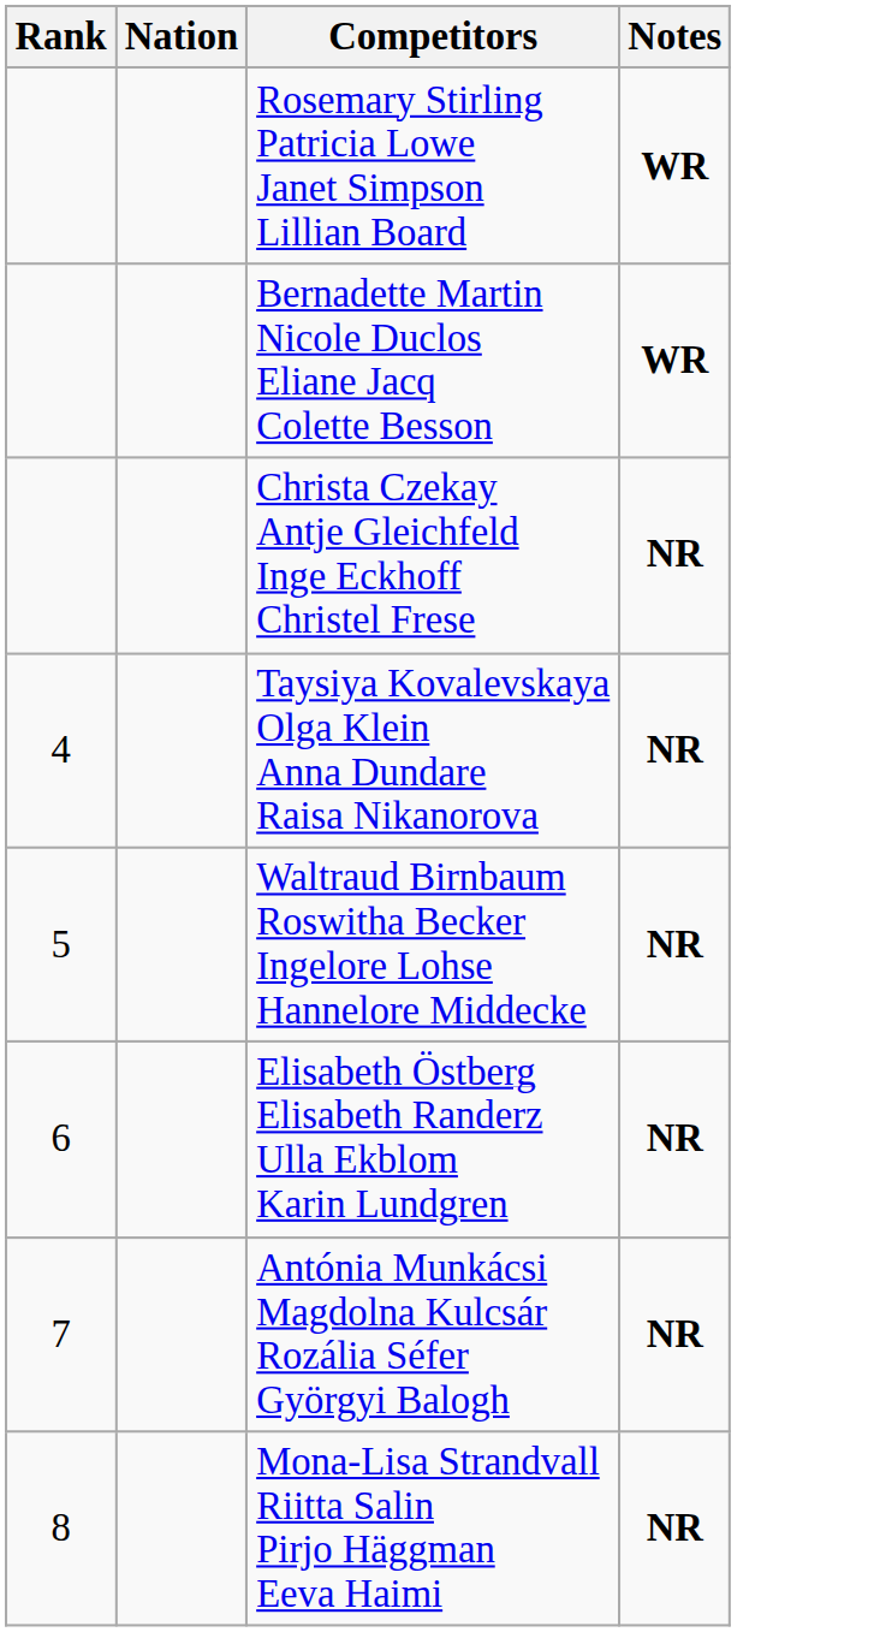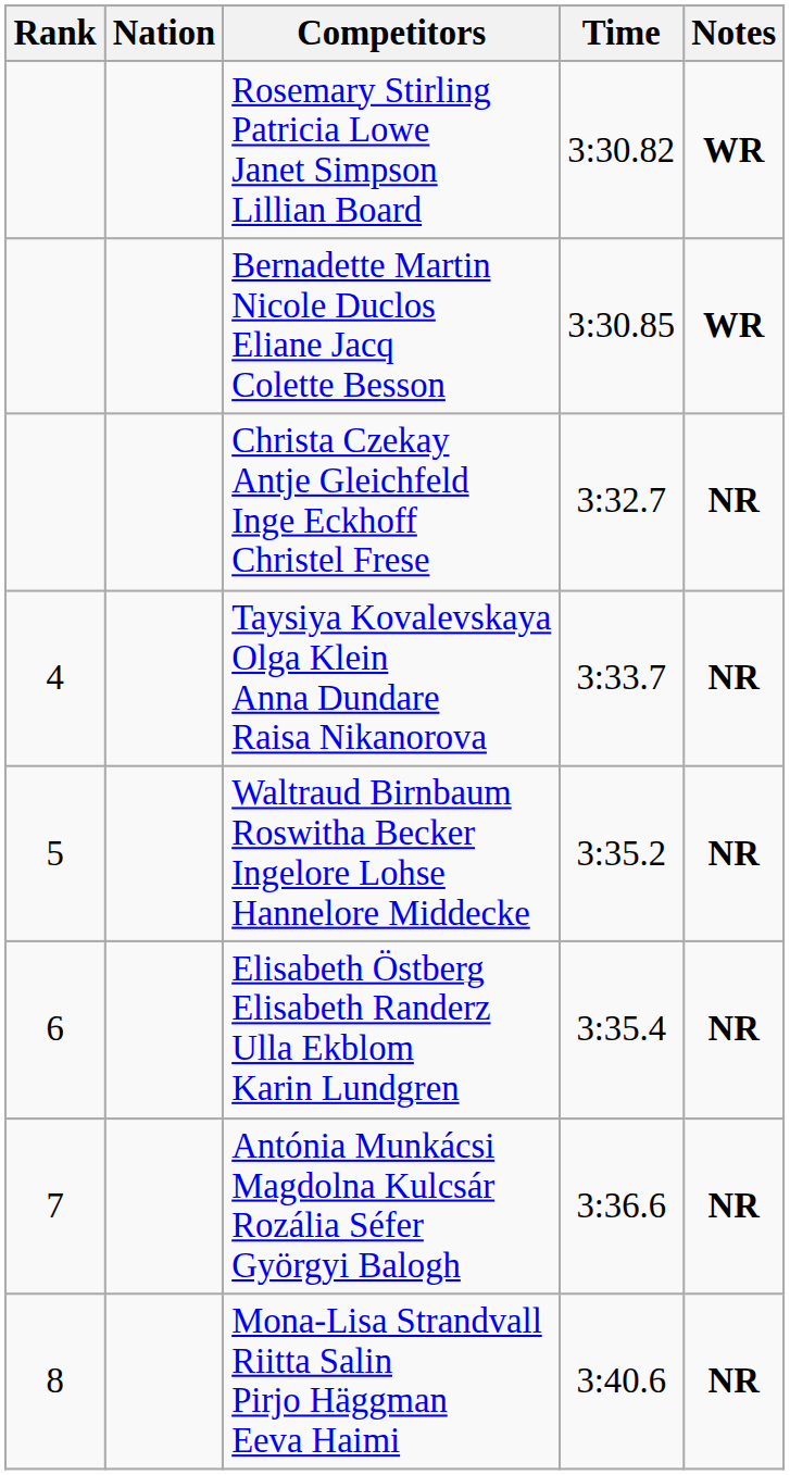 <table class="wikitable sortable" style="text-align:center">
 <tr>
 <th>Rank</th>
 <th>Nation</th>
 <th>Competitors</th>
+<th>Time</th>
 <th>Notes</th>
 </tr>
 <tr>
 <td></td>
 <td align=left></td>
 <td align=left><a href='#'>Rosemary Stirling</a><br><a href='#'>Patricia Lowe</a><br><a href='#'>Janet Simpson</a><br><a href='#'>Lillian Board</a></td>
+<td>3:30.82</td>
 <td><strong>WR</strong></td>
 </tr>
 <tr>
 <td></td>
 <td align=left></td>
 <td align=left><a href='#'>Bernadette Martin</a><br><a href='#'>Nicole Duclos</a><br><a href='#'>Eliane Jacq</a><br><a href='#'>Colette Besson</a></td>
+<td>3:30.85</td>
 <td><strong>WR</strong></td>
 </tr>
 <tr>
 <td></td>
 <td align=left></td>
 <td align=left><a href='#'>Christa Czekay</a><br><a href='#'>Antje Gleichfeld</a><br><a href='#'>Inge Eckhoff</a><br><a href='#'>Christel Frese</a></td>
+<td>3:32.7</td>
 <td><strong>NR</strong></td>
 </tr>
 <tr>
 <td>4</td>
 <td align=left></td>
 <td align=left><a href='#'>Taysiya Kovalevskaya</a><br><a href='#'>Olga Klein</a><br><a href='#'>Anna Dundare</a><br><a href='#'>Raisa Nikanorova</a></td>
+<td>3:33.7</td>
 <td><strong>NR</strong></td>
 </tr>
 <tr>
 <td>5</td>
 <td align=left></td>
 <td align=left><a href='#'>Waltraud Birnbaum</a><br><a href='#'>Roswitha Becker</a><br><a href='#'>Ingelore Lohse</a><br><a href='#'>Hannelore Middecke</a></td>
+<td>3:35.2</td>
 <td><strong>NR</strong></td>
 </tr>
 <tr>
 <td>6</td>
 <td align=left></td>
 <td align=left><a href='#'>Elisabeth Östberg</a><br><a href='#'>Elisabeth Randerz</a><br><a href='#'>Ulla Ekblom</a><br><a href='#'>Karin Lundgren</a></td>
+<td>3:35.4</td>
 <td><strong>NR</strong></td>
 </tr>
 <tr>
 <td>7</td>
 <td align=left></td>
 <td align=left><a href='#'>Antónia Munkácsi</a><br><a href='#'>Magdolna Kulcsár</a><br><a href='#'>Rozália Séfer</a><br><a href='#'>Györgyi Balogh</a></td>
+<td>3:36.6</td>
 <td><strong>NR</strong></td>
 </tr>
 <tr>
 <td>8</td>
 <td align=left></td>
 <td align=left><a href='#'>Mona-Lisa Strandvall</a><br><a href='#'>Riitta Salin</a><br><a href='#'>Pirjo Häggman</a><br><a href='#'>Eeva Haimi</a></td>
+<td>3:40.6</td>
 <td><strong>NR</strong></td>
 </tr>
 </table>
